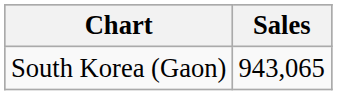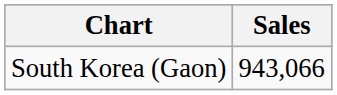 <table class="wikitable">
 <tr>
 <th>Chart</th>
 <th>Sales</th>
 </tr>
 <tr>
 <td>South Korea (Gaon)</td>
-<td align="center">943,065</td>
+<td align="center">943,066</td>
 </tr>
 </table>
